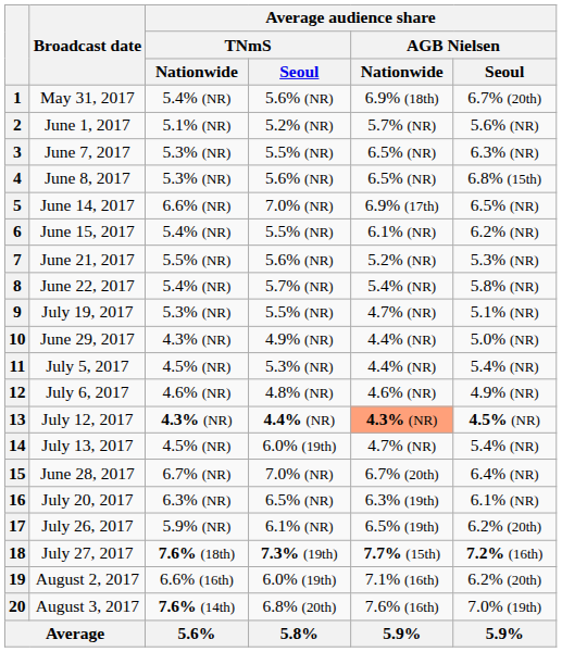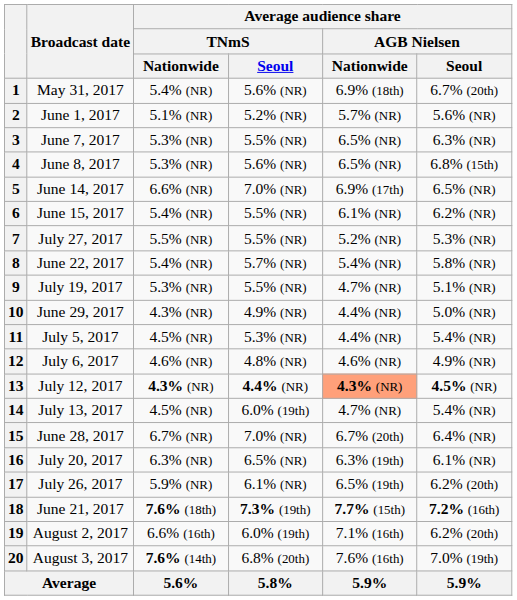 <table class="wikitable" style="text-align:center">
 <tr>
 <th rowspan="3"></th>
 <th rowspan="3">Broadcast date</th>
 <th colspan="4">Average audience share</th>
 </tr>
 <tr>
 <th colspan="2">TNmS</th>
 <th colspan="2">AGB Nielsen</th>
 </tr>
 <tr>
 <th width="90">Nationwide</th>
 <th width="90"><a href='#'>Seoul</a></th>
 <th width="90">Nationwide</th>
 <th width="90">Seoul</th>
 </tr>
 <tr>
 <th>1</th>
 <td>May 31, 2017</td>
 <td>5.4% <small>(NR)</small></td>
 <td>5.6% <small>(NR)</small></td>
 <td>6.9% <small>(18th)</small></td>
 <td>6.7% <small>(20th)</small></td>
 </tr>
 <tr>
 <th>2</th>
 <td>June 1, 2017</td>
 <td>5.1% <small>(NR)</small></td>
 <td>5.2% <small>(NR)</small></td>
 <td>5.7% <small>(NR)</small></td>
 <td>5.6% <small>(NR)</small></td>
 </tr>
 <tr>
 <th>3</th>
 <td>June 7, 2017</td>
 <td>5.3% <small>(NR)</small></td>
 <td>5.5% <small>(NR)</small></td>
 <td>6.5% <small>(NR)</small></td>
 <td>6.3% <small>(NR)</small></td>
 </tr>
 <tr>
 <th>4</th>
 <td>June 8, 2017</td>
 <td>5.3% <small>(NR)</small></td>
 <td>5.6% <small>(NR)</small></td>
 <td>6.5% <small>(NR)</small></td>
 <td>6.8% <small>(15th)</small></td>
 </tr>
 <tr>
 <th>5</th>
 <td>June 14, 2017</td>
 <td>6.6% <small>(NR)</small></td>
 <td>7.0% <small>(NR)</small></td>
 <td>6.9% <small>(17th)</small></td>
 <td>6.5% <small>(NR)</small></td>
 </tr>
 <tr>
 <th>6</th>
 <td>June 15, 2017</td>
 <td>5.4% <small>(NR)</small></td>
 <td>5.5% <small>(NR)</small></td>
 <td>6.1% <small>(NR)</small></td>
 <td>6.2% <small>(NR)</small></td>
 </tr>
 <tr>
 <th>7</th>
-<td>June 21, 2017</td>
+<td>July 27, 2017</td>
 <td>5.5% <small>(NR)</small></td>
-<td>5.6% <small>(NR)</small></td>
+<td>5.5% <small>(NR)</small></td>
 <td>5.2% <small>(NR)</small></td>
 <td>5.3% <small>(NR)</small></td>
 </tr>
 <tr>
 <th>8</th>
 <td>June 22, 2017</td>
 <td>5.4% <small>(NR)</small></td>
 <td>5.7% <small>(NR)</small></td>
 <td>5.4% <small>(NR)</small></td>
 <td>5.8% <small>(NR)</small></td>
 </tr>
 <tr>
 <th>9</th>
 <td>July 19, 2017</td>
 <td>5.3% <small>(NR)</small></td>
 <td>5.5% <small>(NR)</small></td>
 <td>4.7% <small>(NR)</small></td>
 <td>5.1% <small>(NR)</small></td>
 </tr>
 <tr>
 <th>10</th>
 <td>June 29, 2017</td>
 <td>4.3% <small>(NR)</small></td>
 <td>4.9% <small>(NR)</small></td>
 <td>4.4% <small>(NR)</small></td>
 <td>5.0% <small>(NR)</small></td>
 </tr>
 <tr>
 <th>11</th>
 <td>July 5, 2017</td>
 <td>4.5% <small>(NR)</small></td>
 <td>5.3% <small>(NR)</small></td>
 <td>4.4% <small>(NR)</small></td>
 <td>5.4% <small>(NR)</small></td>
 </tr>
 <tr>
 <th>12</th>
 <td>July 6, 2017</td>
 <td>4.6% <small>(NR)</small></td>
 <td>4.8% <small>(NR)</small></td>
 <td>4.6% <small>(NR)</small></td>
 <td>4.9% <small>(NR)</small></td>
 </tr>
 <tr>
 <th>13</th>
 <td>July 12, 2017</td>
 <td><span><strong>4.3%</strong></span> <small>(NR)</small></td>
 <td><span><strong>4.4%</strong></span> <small>(NR)</small></td>
 <td style="background: lightsalmon;"><span><strong>4.3%</strong></span> <small>(NR)</small></td>
 <td><span><strong>4.5%</strong></span> <small>(NR)</small></td>
 </tr>
 <tr>
 <th>14</th>
 <td>July 13, 2017</td>
 <td>4.5% <small>(NR)</small></td>
 <td>6.0% <small>(19th)</small></td>
 <td>4.7% <small>(NR)</small></td>
 <td>5.4% <small>(NR)</small></td>
 </tr>
 <tr>
 <th>15</th>
 <td>June 28, 2017</td>
 <td>6.7% <small>(NR)</small></td>
 <td>7.0% <small>(NR)</small></td>
 <td>6.7% <small>(20th)</small></td>
 <td>6.4% <small>(NR)</small></td>
 </tr>
 <tr>
 <th>16</th>
 <td>July 20, 2017</td>
 <td>6.3% <small>(NR)</small></td>
 <td>6.5% <small>(NR)</small></td>
 <td>6.3% <small>(19th)</small></td>
 <td>6.1% <small>(NR)</small></td>
 </tr>
 <tr>
 <th>17</th>
 <td>July 26, 2017</td>
 <td>5.9% <small>(NR)</small></td>
 <td>6.1% <small>(NR)</small></td>
 <td>6.5% <small>(19th)</small></td>
 <td>6.2% <small>(20th)</small></td>
 </tr>
 <tr>
 <th>18</th>
-<td>July 27, 2017</td>
+<td>June 21, 2017</td>
 <td><span><strong>7.6%</strong></span> <small>(18th)</small></td>
 <td><span><strong>7.3%</strong></span> <small>(19th)</small></td>
 <td><span><strong>7.7%</strong></span> <small>(15th)</small></td>
 <td><span><strong>7.2%</strong></span> <small>(16th)</small></td>
 </tr>
 <tr>
 <th>19</th>
 <td>August 2, 2017</td>
 <td>6.6% <small>(16th)</small></td>
 <td>6.0% <small>(19th)</small></td>
 <td>7.1% <small>(16th)</small></td>
 <td>6.2% <small>(20th)</small></td>
 </tr>
 <tr>
 <th>20</th>
 <td>August 3, 2017</td>
 <td><span><strong>7.6%</strong></span> <small>(14th)</small></td>
 <td>6.8% <small>(20th)</small></td>
 <td>7.6% <small>(16th)</small></td>
 <td>7.0% <small>(19th)</small></td>
 </tr>
 <tr>
 <th colspan="2">Average</th>
 <th><span><strong>5.6%</strong></span></th>
 <th><span><strong>5.8%</strong></span></th>
 <th><span><strong>5.9%</strong></span></th>
 <th><span><strong>5.9%</strong></span></th>
 </tr>
 </table>
